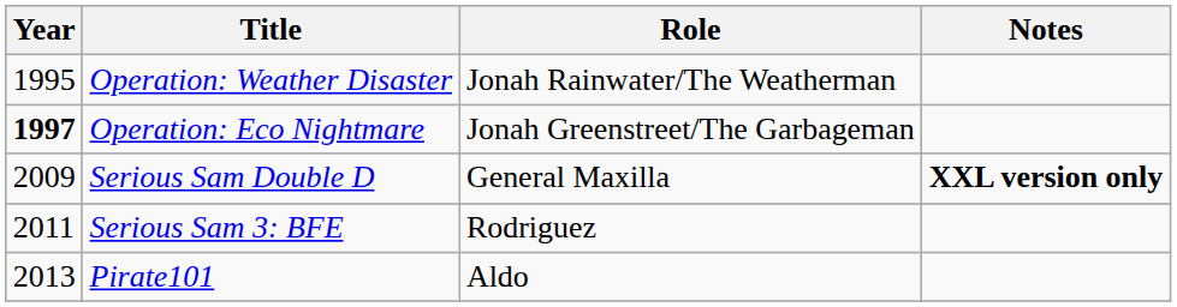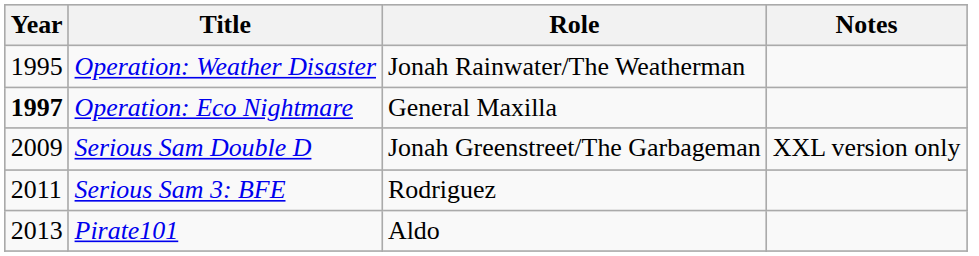 <table class="wikitable sortable">
 <tr>
 <th>Year</th>
 <th>Title</th>
 <th>Role</th>
 <th>Notes</th>
 </tr>
 <tr>
 <td>1995</td>
 <td><em><a href='#'>Operation: Weather Disaster</a></em></td>
 <td>Jonah Rainwater/The Weatherman</td>
 <td></td>
 </tr>
 <tr>
 <td><strong>1997</strong></td>
 <td><em><a href='#'>Operation: Eco Nightmare</a></em></td>
-<td>Jonah Greenstreet/The Garbageman</td>
+<td>General Maxilla</td>
 <td></td>
 </tr>
 <tr>
 <td>2009</td>
 <td><em><a href='#'>Serious Sam Double D</a></em></td>
-<td>General Maxilla</td>
-<td><strong>XXL version only</strong></td>
+<td>Jonah Greenstreet/The Garbageman</td>
+<td>XXL version only</td>
 </tr>
 <tr>
 <td>2011</td>
 <td><em><a href='#'>Serious Sam 3: BFE</a></em></td>
 <td>Rodriguez</td>
 <td></td>
 </tr>
 <tr>
 <td>2013</td>
 <td><em><a href='#'>Pirate101</a></em></td>
 <td>Aldo</td>
 <td></td>
 </tr>
 </table>
